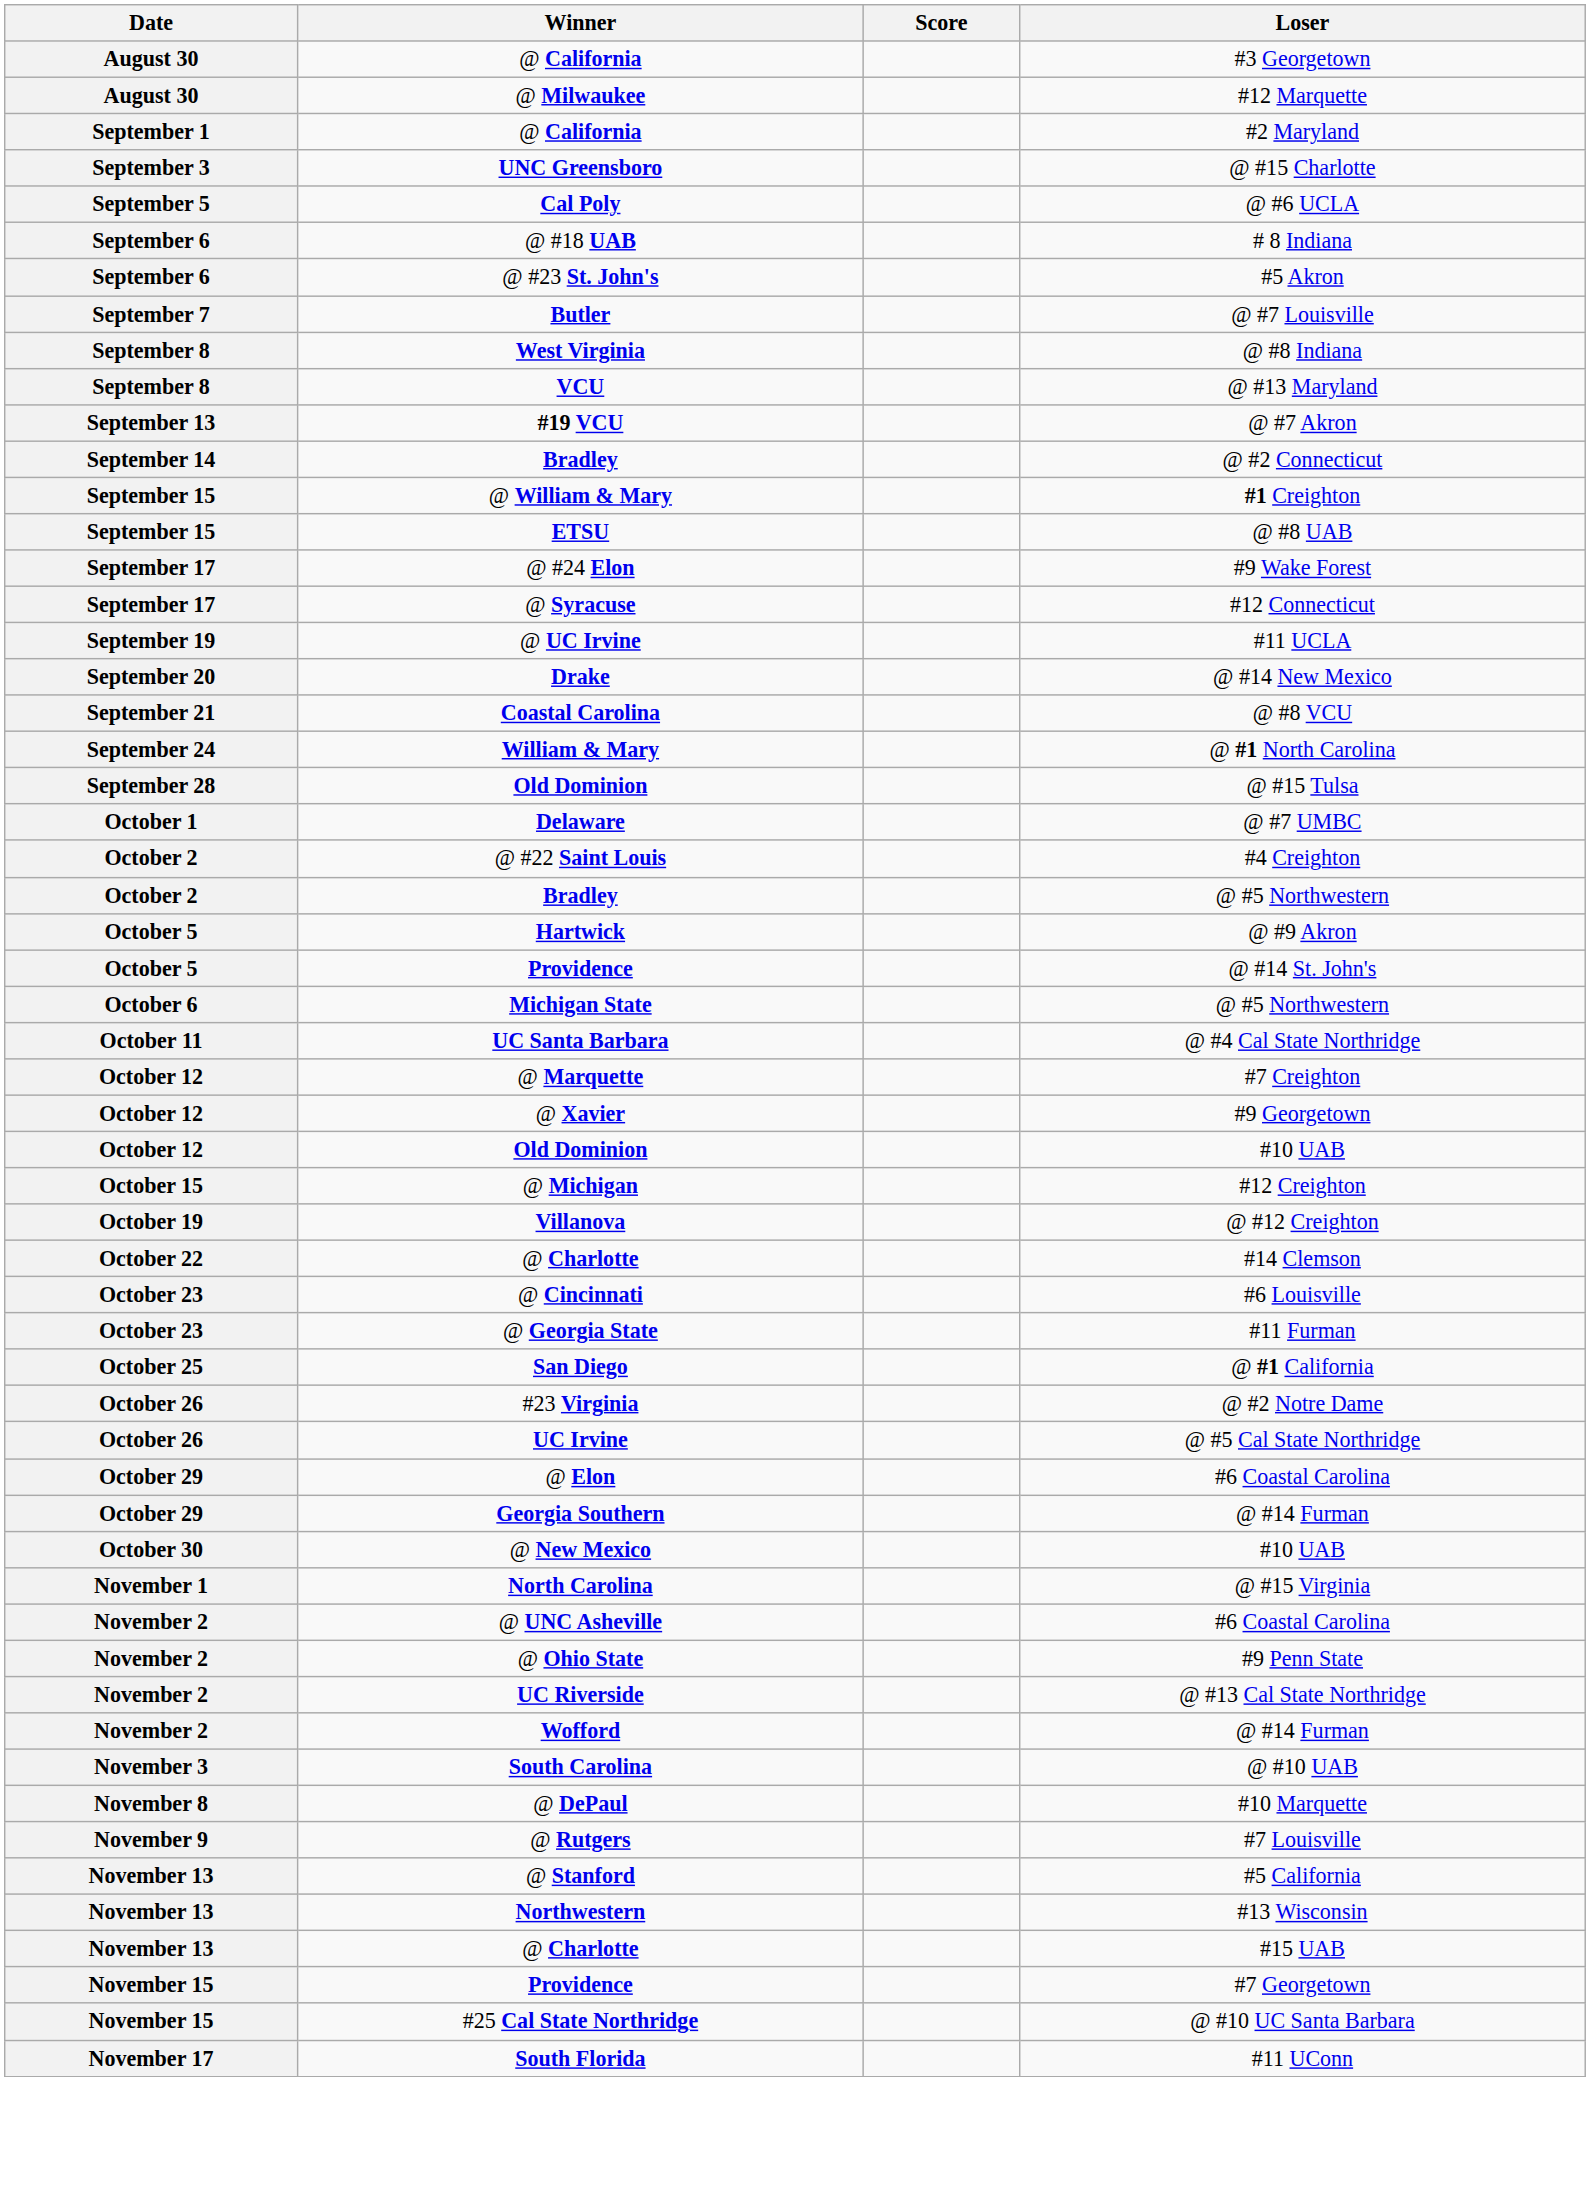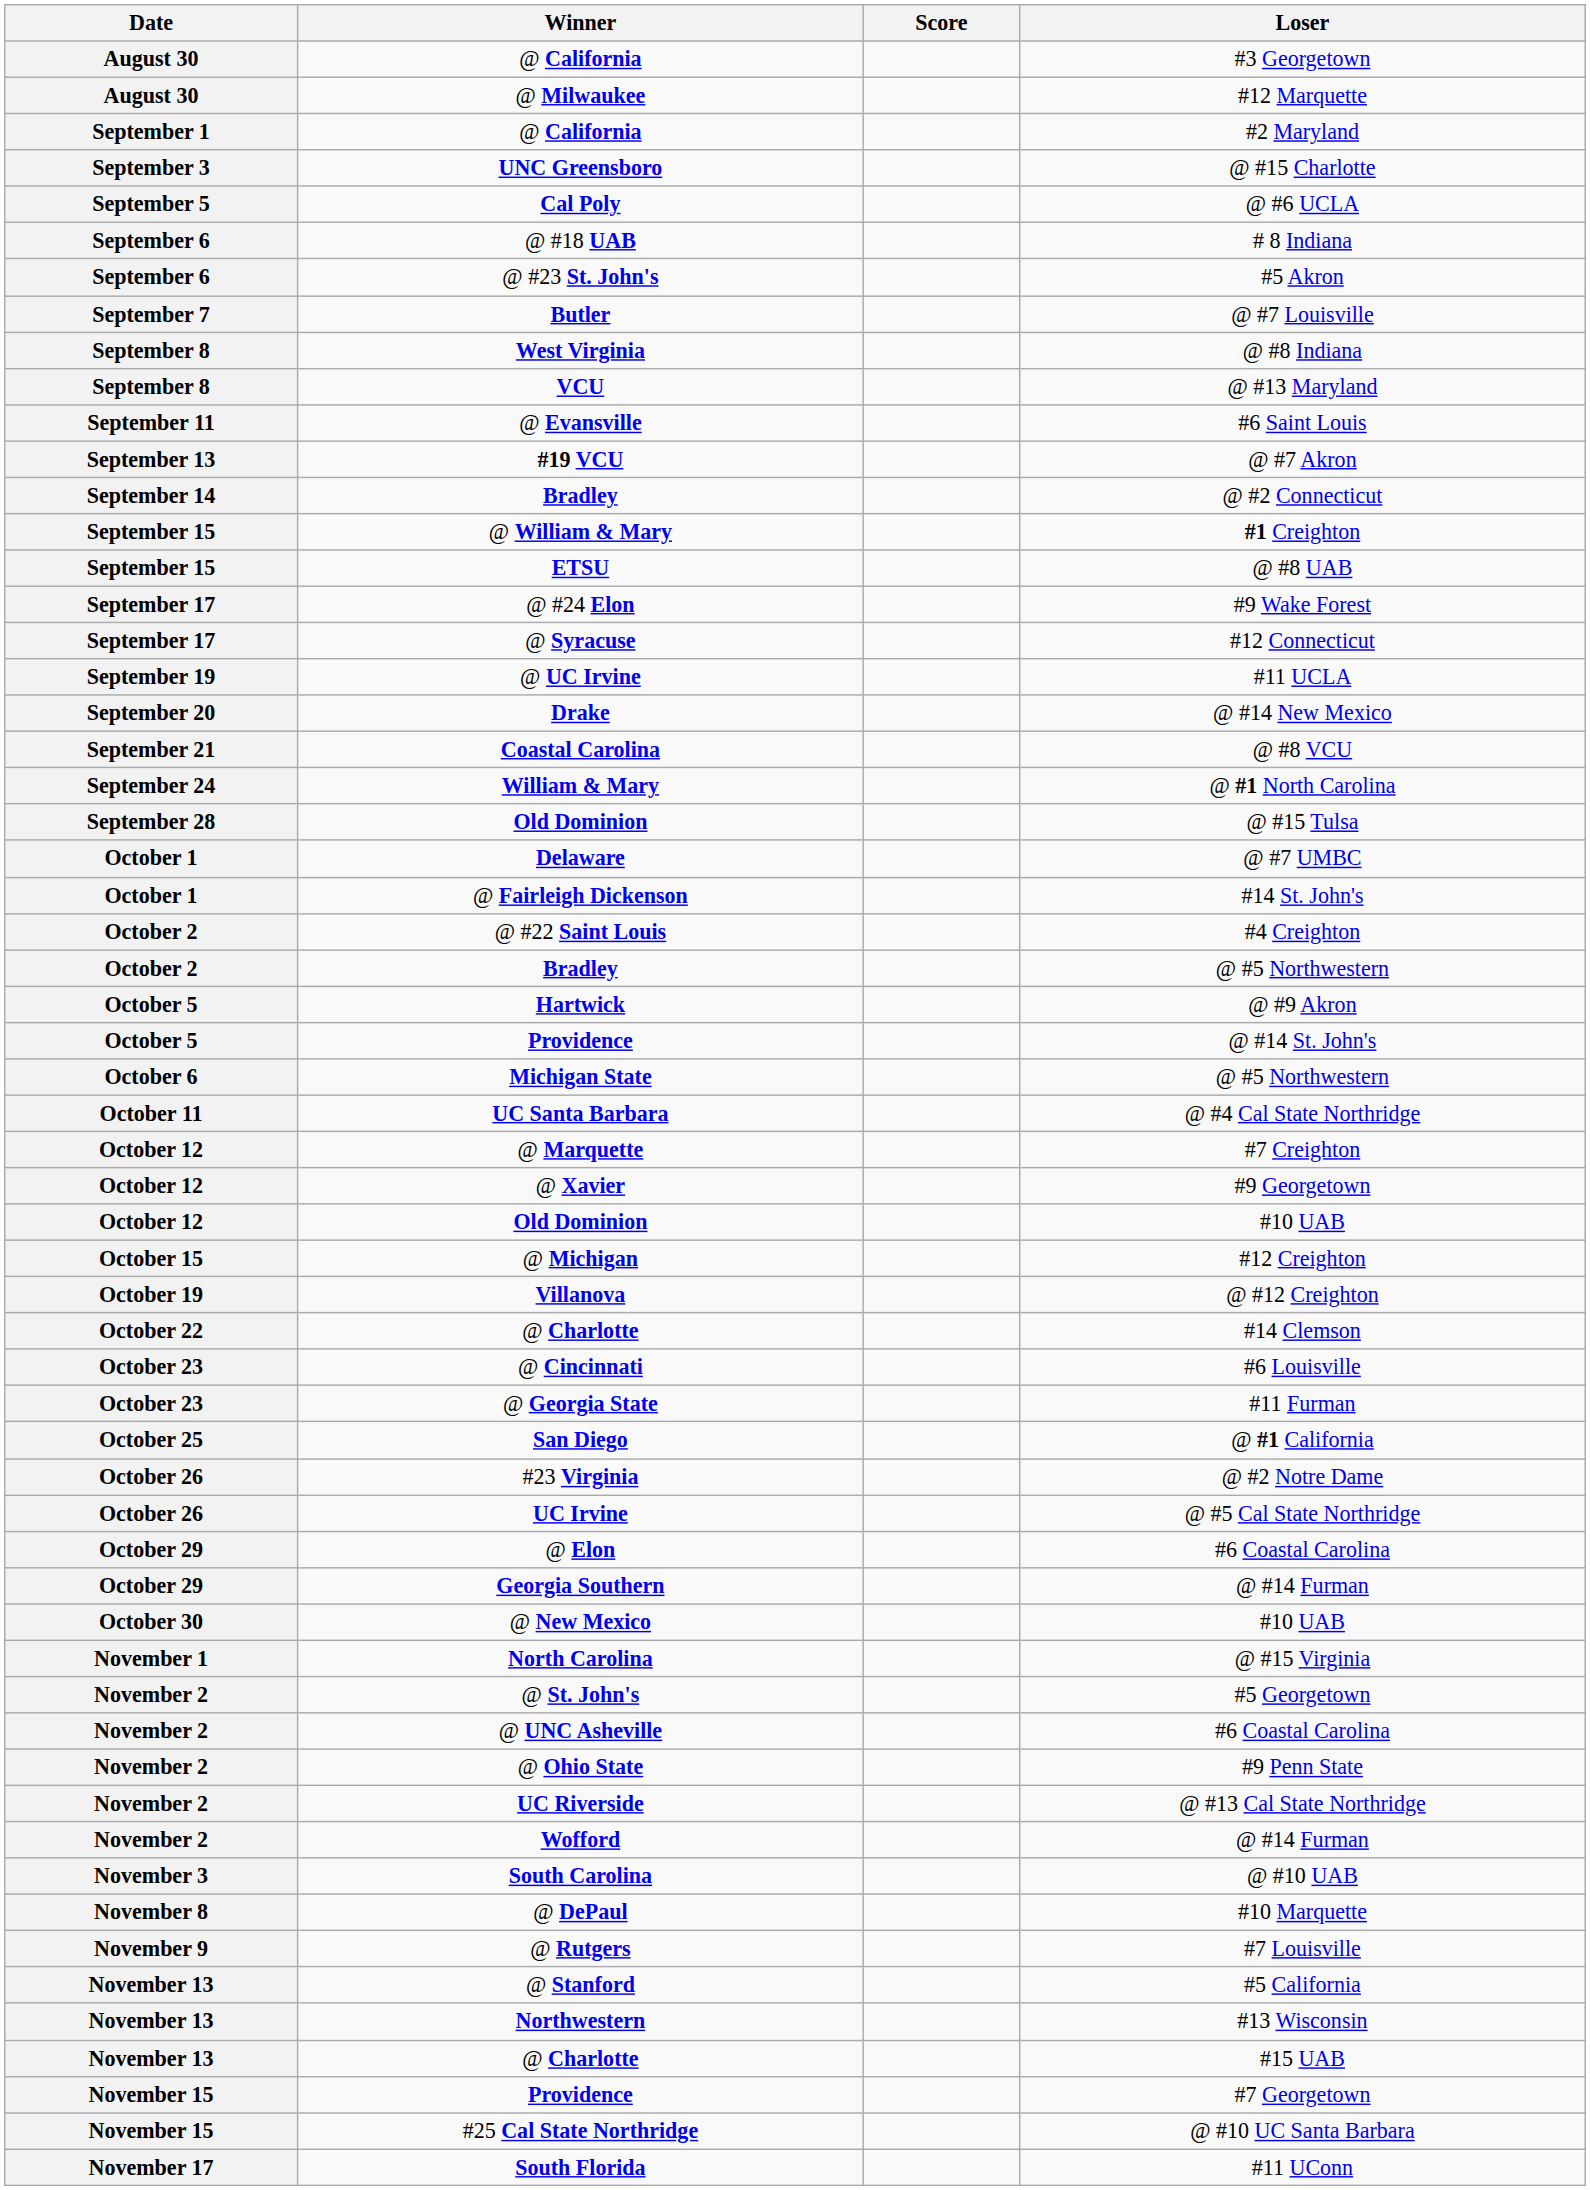 <table class="wikitable" align="center" style="font-size:95%; width:55%">
 <tr>
 <th width="100">Date</th>
 <th width="200">Winner</th>
 <th width="50">Score</th>
 <th width="200">Loser</th>
 </tr>
 <tr>
 <th>August 30</th>
 <td align="center">@ <strong><a href='#'>California</a></strong></td>
 <td align="center"> </td>
 <td align="center">#3 <a href='#'>Georgetown</a></td>
 </tr>
 <tr>
 <th>August 30</th>
 <td align="center">@ <strong><a href='#'>Milwaukee</a></strong></td>
 <td align="center"></td>
 <td align="center">#12 <a href='#'>Marquette</a></td>
 </tr>
 <tr>
 <th>September 1</th>
 <td align="center">@ <strong><a href='#'>California</a></strong></td>
 <td align="center"></td>
 <td align="center">#2 <a href='#'>Maryland</a></td>
 </tr>
 <tr>
 <th>September 3</th>
 <td align="center"><strong><a href='#'>UNC Greensboro</a></strong></td>
 <td align="center"></td>
 <td align="center">@ #15 <a href='#'>Charlotte</a></td>
 </tr>
 <tr>
 <th>September 5</th>
 <td align="center"><strong><a href='#'>Cal Poly</a></strong></td>
 <td align="center"></td>
 <td align="center">@ #6 <a href='#'>UCLA</a></td>
 </tr>
 <tr>
 <th>September 6</th>
 <td align="center">@ #18 <strong><a href='#'>UAB</a></strong></td>
 <td align="center"></td>
 <td align="center"># 8 <a href='#'>Indiana</a></td>
 </tr>
 <tr>
 <th>September 6</th>
 <td align="center">@ #23 <strong><a href='#'>St. John's</a></strong></td>
 <td align="center"></td>
 <td align="center">#5 <a href='#'>Akron</a></td>
 </tr>
 <tr>
 <th>September 7</th>
 <td align="center"><strong><a href='#'>Butler</a></strong></td>
 <td align="center"></td>
 <td align="center">@ #7 <a href='#'>Louisville</a></td>
 </tr>
 <tr>
 <th>September 8</th>
 <td align="center"><strong><a href='#'>West Virginia</a></strong></td>
 <td align="center"></td>
 <td align="center">@ #8 <a href='#'>Indiana</a></td>
 </tr>
 <tr>
 <th>September 8</th>
 <td align="center"><strong><a href='#'>VCU</a></strong></td>
 <td align="center"></td>
 <td align="center">@ #13 <a href='#'>Maryland</a></td>
+</tr>
+<tr>
+<th>September 11</th>
+<td align="center">@ <strong><a href='#'>Evansville</a></strong></td>
+<td align="center"></td>
+<td align="center">#6 <a href='#'>Saint Louis</a></td>
 </tr>
 <tr>
 <th>September 13</th>
 <td align="center"><strong>#19 <a href='#'>VCU</a></strong></td>
 <td align="center"></td>
 <td align="center">@ #7 <a href='#'>Akron</a></td>
 </tr>
 <tr>
 <th>September 14</th>
 <td align="center"><strong><a href='#'>Bradley</a></strong></td>
 <td align="center"></td>
 <td align="center">@ #2 <a href='#'>Connecticut</a></td>
 </tr>
 <tr>
 <th>September 15</th>
 <td align="center">@ <strong><a href='#'>William & Mary</a></strong></td>
 <td align="center"></td>
 <td align="center"><strong>#1</strong> <a href='#'>Creighton</a></td>
 </tr>
 <tr>
 <th>September 15</th>
 <td align="center"><strong><a href='#'>ETSU</a></strong></td>
 <td align="center"></td>
 <td align="center">@ #8 <a href='#'>UAB</a></td>
 </tr>
 <tr>
 <th>September 17</th>
 <td align="center">@ #24 <strong><a href='#'>Elon</a></strong></td>
 <td align="center"></td>
 <td align="center">#9 <a href='#'>Wake Forest</a></td>
 </tr>
 <tr>
 <th>September 17</th>
 <td align="center">@ <strong><a href='#'>Syracuse</a></strong></td>
 <td align="center"></td>
 <td align="center">#12 <a href='#'>Connecticut</a></td>
 </tr>
 <tr>
 <th>September 19</th>
 <td align="center">@ <strong><a href='#'>UC Irvine</a></strong></td>
 <td align="center"></td>
 <td align="center">#11 <a href='#'>UCLA</a></td>
 </tr>
 <tr>
 <th>September 20</th>
 <td align="center"><strong><a href='#'>Drake</a></strong></td>
 <td align="center"></td>
 <td align="center">@ #14 <a href='#'>New Mexico</a></td>
 </tr>
 <tr>
 <th>September 21</th>
 <td align="center"><strong><a href='#'>Coastal Carolina</a></strong></td>
 <td align="center"></td>
 <td align="center">@ #8  <a href='#'>VCU</a></td>
 </tr>
 <tr>
 <th>September 24</th>
 <td align="center"><strong><a href='#'>William & Mary</a></strong></td>
 <td align="center"></td>
 <td align="center">@ <strong>#1</strong>  <a href='#'>North Carolina</a></td>
 </tr>
 <tr>
 <th>September 28</th>
 <td align="center"><strong><a href='#'>Old Dominion</a></strong></td>
 <td align="center"></td>
 <td align="center">@ #15  <a href='#'>Tulsa</a></td>
 </tr>
 <tr>
 <th>October 1</th>
 <td align="center"><strong><a href='#'>Delaware</a></strong></td>
 <td align="center"></td>
 <td align="center">@ #7 <a href='#'>UMBC</a></td>
+</tr>
+<tr>
+<th>October 1</th>
+<td align="center">@ <strong><a href='#'>Fairleigh Dickenson</a></strong></td>
+<td align="center"></td>
+<td align="center">#14 <a href='#'>St. John's</a></td>
 </tr>
 <tr>
 <th>October 2</th>
 <td align="center">@ #22 <strong><a href='#'>Saint Louis</a></strong></td>
 <td align="center"></td>
 <td align="center">#4 <a href='#'>Creighton</a></td>
 </tr>
 <tr>
 <th>October 2</th>
 <td align="center"><strong><a href='#'>Bradley</a></strong></td>
 <td align="center"></td>
 <td align="center">@ #5 <a href='#'>Northwestern</a></td>
 </tr>
 <tr>
 <th>October 5</th>
 <td align="center"><strong><a href='#'>Hartwick</a></strong></td>
 <td align="center"></td>
 <td align="center">@ #9 <a href='#'>Akron</a></td>
 </tr>
 <tr>
 <th>October 5</th>
 <td align="center"><strong><a href='#'>Providence</a></strong></td>
 <td align="center"></td>
 <td align="center">@ #14 <a href='#'>St. John's</a></td>
 </tr>
 <tr>
 <th>October 6</th>
 <td align="center"><strong><a href='#'>Michigan State</a></strong></td>
 <td align="center"></td>
 <td align="center">@ #5 <a href='#'>Northwestern</a></td>
 </tr>
 <tr>
 <th>October 11</th>
 <td align="center"><strong><a href='#'>UC Santa Barbara</a></strong></td>
 <td align="center"></td>
 <td align="center">@ #4 <a href='#'>Cal State Northridge</a></td>
 </tr>
 <tr>
 <th>October 12</th>
 <td align="center">@ <strong><a href='#'>Marquette</a></strong></td>
 <td align="center"></td>
 <td align="center">#7 <a href='#'>Creighton</a></td>
 </tr>
 <tr>
 <th>October 12</th>
 <td align="center">@ <strong><a href='#'>Xavier</a></strong></td>
 <td align="center"></td>
 <td align="center">#9 <a href='#'>Georgetown</a></td>
 </tr>
 <tr>
 <th>October 12</th>
 <td align="center"><strong><a href='#'>Old Dominion</a></strong></td>
 <td align="center"></td>
 <td align="center">#10 <a href='#'>UAB</a></td>
 </tr>
 <tr>
 <th>October 15</th>
 <td align="center">@ <strong><a href='#'>Michigan</a></strong></td>
 <td align="center"></td>
 <td align="center">#12 <a href='#'>Creighton</a></td>
 </tr>
 <tr>
 <th>October 19</th>
 <td align="center"><strong><a href='#'>Villanova</a></strong></td>
 <td align="center"></td>
 <td align="center">@ #12 <a href='#'>Creighton</a></td>
 </tr>
 <tr>
 <th>October 22</th>
 <td align="center">@ <strong><a href='#'>Charlotte</a></strong></td>
 <td align="center"></td>
 <td align="center">#14 <a href='#'>Clemson</a></td>
 </tr>
 <tr>
 <th>October 23</th>
 <td align="center">@ <strong><a href='#'>Cincinnati</a></strong></td>
 <td align="center"></td>
 <td align="center">#6 <a href='#'>Louisville</a></td>
 </tr>
 <tr>
 <th>October 23</th>
 <td align="center">@ <strong><a href='#'>Georgia State</a></strong></td>
 <td align="center"></td>
 <td align="center">#11 <a href='#'>Furman</a></td>
 </tr>
 <tr>
 <th>October 25</th>
 <td align="center"><strong><a href='#'>San Diego</a></strong></td>
 <td align="center"></td>
 <td align="center">@ <strong>#1</strong> <a href='#'>California</a></td>
 </tr>
 <tr>
 <th>October 26</th>
 <td align="center">#23 <strong><a href='#'>Virginia</a></strong></td>
 <td align="center"></td>
 <td align="center">@ #2 <a href='#'>Notre Dame</a></td>
 </tr>
 <tr>
 <th>October 26</th>
 <td align="center"><strong><a href='#'>UC Irvine</a></strong></td>
 <td align="center"></td>
 <td align="center">@ #5 <a href='#'>Cal State Northridge</a></td>
 </tr>
 <tr>
 <th>October 29</th>
 <td align="center">@ <strong><a href='#'>Elon</a></strong></td>
 <td align="center"></td>
 <td align="center">#6  <a href='#'>Coastal Carolina</a></td>
 </tr>
 <tr>
 <th>October 29</th>
 <td align="center"><strong><a href='#'>Georgia Southern</a></strong></td>
 <td align="center"></td>
 <td align="center">@ #14 <a href='#'>Furman</a></td>
 </tr>
 <tr>
 <th>October 30</th>
 <td align="center">@ <strong><a href='#'>New Mexico</a></strong></td>
 <td align="center"></td>
 <td align="center">#10 <a href='#'>UAB</a></td>
 </tr>
 <tr>
 <th>November 1</th>
 <td align="center"><strong><a href='#'>North Carolina</a></strong></td>
 <td align="center"></td>
 <td align="center">@ #15 <a href='#'>Virginia</a></td>
 </tr>
 <tr>
 <th>November 2</th>
+<td align="center">@ <strong><a href='#'>St. John's</a></strong></td>
+<td align="center"></td>
+<td align="center">#5 <a href='#'>Georgetown</a></td>
+</tr>
+<tr>
+<th>November 2</th>
 <td align="center">@ <strong><a href='#'>UNC Asheville</a></strong></td>
 <td align="center"></td>
 <td align="center">#6 <a href='#'>Coastal Carolina</a></td>
 </tr>
 <tr>
 <th>November 2</th>
 <td align="center">@ <strong><a href='#'>Ohio State</a></strong></td>
 <td align="center"></td>
 <td align="center">#9 <a href='#'>Penn State</a></td>
 </tr>
 <tr>
 <th>November 2</th>
 <td align="center"><strong><a href='#'>UC Riverside</a></strong></td>
 <td align="center"></td>
 <td align="center">@ #13 <a href='#'>Cal State Northridge</a></td>
 </tr>
 <tr>
 <th>November 2</th>
 <td align="center"><strong><a href='#'>Wofford</a></strong></td>
 <td align="center"></td>
 <td align="center">@ #14 <a href='#'>Furman</a></td>
 </tr>
 <tr>
 <th>November 3</th>
 <td align="center"><strong><a href='#'>South Carolina</a></strong></td>
 <td align="center"></td>
 <td align="center">@ #10 <a href='#'>UAB</a></td>
 </tr>
 <tr>
 <th>November 8</th>
 <td align="center">@ <strong><a href='#'>DePaul</a></strong></td>
 <td align="center"></td>
 <td align="center">#10 <a href='#'>Marquette</a></td>
 </tr>
 <tr>
 <th>November 9</th>
 <td align="center">@ <strong><a href='#'>Rutgers</a></strong></td>
 <td align="center"></td>
 <td align="center">#7 <a href='#'>Louisville</a></td>
 </tr>
 <tr>
 <th>November 13</th>
 <td align="center">@ <strong><a href='#'>Stanford</a></strong></td>
 <td align="center"></td>
 <td align="center">#5 <a href='#'>California</a></td>
 </tr>
 <tr>
 <th>November 13</th>
 <td align="center"><strong><a href='#'>Northwestern</a></strong></td>
 <td align="center"></td>
 <td align="center">#13 <a href='#'>Wisconsin</a></td>
 </tr>
 <tr>
 <th>November 13</th>
 <td align="center">@ <strong><a href='#'>Charlotte</a></strong></td>
 <td align="center"></td>
 <td align="center">#15 <a href='#'>UAB</a></td>
 </tr>
 <tr>
 <th>November 15</th>
 <td align="center"><strong><a href='#'>Providence</a></strong></td>
 <td align="center"></td>
 <td align="center">#7 <a href='#'>Georgetown</a></td>
 </tr>
 <tr>
 <th>November 15</th>
 <td align="center">#25 <strong><a href='#'>Cal State Northridge</a></strong></td>
 <td align="center"></td>
 <td align="center">@ #10 <a href='#'>UC Santa Barbara</a></td>
 </tr>
 <tr>
 <th>November 17</th>
 <td align="center"><strong><a href='#'>South Florida</a></strong></td>
 <td align="center"></td>
 <td align="center">#11 <a href='#'>UConn</a></td>
 </tr>
 <tr>
 </tr>
 </table>
